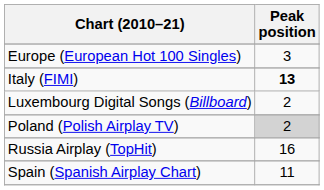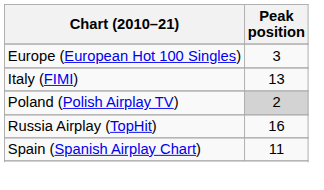 <table class="wikitable plainrowheaders sortable">
 <tr>
 <th>Chart (2010–21)</th>
 <th>Peak<br>position</th>
 </tr>
 <tr>
 </tr>
 <tr>
 </tr>
 <tr>
 </tr>
 <tr>
 </tr>
 <tr>
 </tr>
 <tr>
 </tr>
 <tr>
 </tr>
 <tr>
 </tr>
 <tr>
 <td>Europe (<a href='#'>European Hot 100 Singles</a>)</td>
 <td style="text-align:center;">3</td>
 </tr>
 <tr>
 </tr>
 <tr>
 </tr>
 <tr>
 </tr>
 <tr>
 </tr>
 <tr>
 </tr>
 <tr>
 </tr>
 <tr>
 </tr>
 <tr>
 </tr>
 <tr>
 </tr>
 <tr>
 <td>Italy (<a href='#'>FIMI</a>)</td>
-<td style="text-align:center;"><strong>13</strong></td>
-</tr>
-<tr>
-<td>Luxembourg Digital Songs (<em><a href='#'>Billboard</a></em>)</td>
-<td style="text-align:center;">2</td>
+<td style="text-align:center;">13</td>
 </tr>
 <tr>
 </tr>
 <tr>
 </tr>
 <tr>
 </tr>
 <tr>
 </tr>
 <tr>
 <td>Poland (<a href='#'>Polish Airplay TV</a>)</td>
 <td style="background: lightgrey; text-align:center;">2</td>
 </tr>
 <tr>
 </tr>
 <tr>
 </tr>
 <tr>
 <td>Russia Airplay (<a href='#'>TopHit</a>)</td>
 <td style="text-align:center;">16</td>
 </tr>
 <tr>
 </tr>
 <tr>
 <td>Spain (<a href='#'>Spanish Airplay Chart</a>)</td>
 <td style="text-align:center;">11</td>
 </tr>
 <tr>
 </tr>
 <tr>
 </tr>
 <tr>
 </tr>
 <tr>
 </tr>
 <tr>
 </tr>
 <tr>
 </tr>
 <tr>
 </tr>
 <tr>
 </tr>
 </table>
